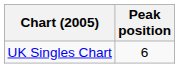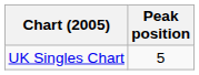 <table class="wikitable">
 <tr>
 <th>Chart (2005)</th>
 <th>Peak<br>position</th>
 </tr>
 <tr>
 <td><a href='#'>UK Singles Chart</a></td>
-<td style="text-align:center;">6</td>
+<td style="text-align:center;">5</td>
 </tr>
 </table>
